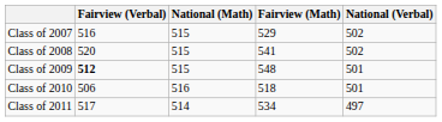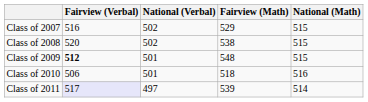 <table class="wikitable">
 <tr>
 <th></th>
 <th>Fairview (Verbal)</th>
+<th>National (Verbal)</th>
+<th>Fairview (Math)</th>
 <th>National (Math)</th>
-<th>Fairview (Math)</th>
-<th>National (Verbal)</th>
 </tr>
 <tr>
 <td>Class of 2007</td>
 <td>516</td>
+<td>502</td>
+<td>529</td>
 <td>515</td>
-<td>529</td>
-<td>502</td>
 </tr>
 <tr>
 <td>Class of 2008</td>
 <td>520</td>
+<td>502</td>
+<td>538</td>
 <td>515</td>
-<td>541</td>
-<td>502</td>
 </tr>
 <tr>
 <td>Class of 2009</td>
 <td><strong>512</strong></td>
+<td>501</td>
+<td>548</td>
 <td>515</td>
-<td>548</td>
-<td>501</td>
 </tr>
 <tr>
 <td>Class of 2010</td>
 <td>506</td>
+<td>501</td>
+<td>518</td>
 <td>516</td>
-<td>518</td>
-<td>501</td>
 </tr>
 <tr>
 <td>Class of 2011</td>
-<td>517</td>
+<td style="background: lavender;">517</td>
+<td>497</td>
+<td>539</td>
 <td>514</td>
-<td>534</td>
-<td>497</td>
 </tr>
 </table>
